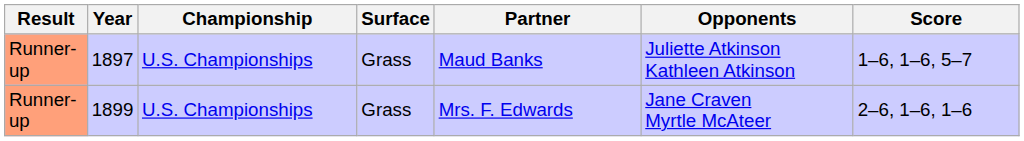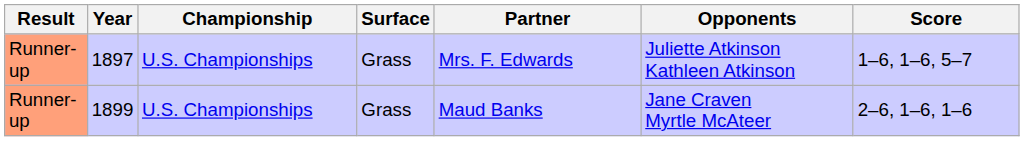 <table class="sortable wikitable">
 <tr>
 <th style="width:65px">Result</th>
 <th style="width:35px">Year</th>
 <th style="width:200px">Championship</th>
 <th style="width:50px">Surface</th>
 <th style="width:200px">Partner</th>
 <th style="width:200px">Opponents</th>
 <th style="width:160px" class="unsortable">Score</th>
 </tr>
 <tr style="background:#ccf;">
 <td style="background:#ffa07a;">Runner-up</td>
 <td>1897</td>
 <td><a href='#'>U.S. Championships</a></td>
 <td>Grass</td>
-<td> <a href='#'>Maud Banks</a></td>
+<td> <a href='#'>Mrs. F. Edwards</a></td>
 <td> <a href='#'>Juliette Atkinson</a><br> <a href='#'>Kathleen Atkinson</a></td>
 <td>1–6, 1–6, 5–7</td>
 </tr>
 <tr style="background:#ccf;">
 <td style="background:#ffa07a;">Runner-up</td>
 <td>1899</td>
 <td><a href='#'>U.S. Championships</a></td>
 <td>Grass</td>
-<td> <a href='#'>Mrs. F. Edwards</a></td>
+<td> <a href='#'>Maud Banks</a></td>
 <td> <a href='#'>Jane Craven</a><br> <a href='#'>Myrtle McAteer</a></td>
 <td>2–6, 1–6, 1–6</td>
 </tr>
 </table>
